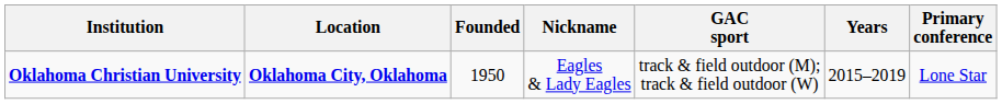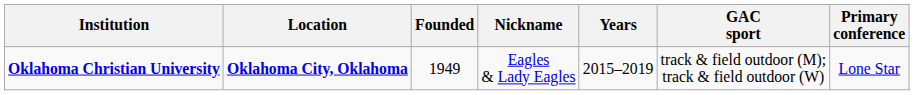 <table class="wikitable sortable" style=text-align:center>
 <tr>
 <th>Institution</th>
 <th>Location</th>
 <th>Founded</th>
 <th>Nickname</th>
+<th>Years</th>
 <th>GAC<br>sport</th>
-<th>Years</th>
 <th>Primary<br>conference</th>
 </tr>
 <tr>
 <td><strong><a href='#'>Oklahoma Christian University</a></strong></td>
 <td><strong><a href='#'>Oklahoma City, Oklahoma</a></strong></td>
-<td>1950</td>
+<td>1949</td>
 <td nowrap><a href='#'>Eagles</a><br>& <a href='#'>Lady Eagles</a></td>
+<td nowrap>2015–2019</td>
 <td nowrap>track & field outdoor (M);<br>track & field outdoor (W)</td>
-<td nowrap>2015–2019</td>
 <td><a href='#'>Lone Star</a></td>
 </tr>
 </table>
